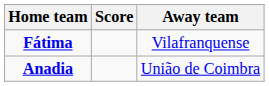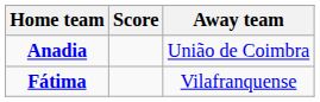 <table class="wikitable" style="text-align: center">
 <tr>
 </tr>
 <tr>
 <th>Home team</th>
 <th>Score</th>
 <th>Away team</th>
 </tr>
 <tr>
+<td><strong><a href='#'>Anadia</a></strong> </td>
+<td></td>
+<td><a href='#'>União de Coimbra</a> </td>
+</tr>
+<tr>
 <td><strong><a href='#'>Fátima</a></strong> </td>
 <td></td>
 <td><a href='#'>Vilafranquense</a> </td>
 </tr>
-<tr>
-<td><strong><a href='#'>Anadia</a></strong> </td>
-<td></td>
-<td><a href='#'>União de Coimbra</a> </td>
-</tr>
 </table>
